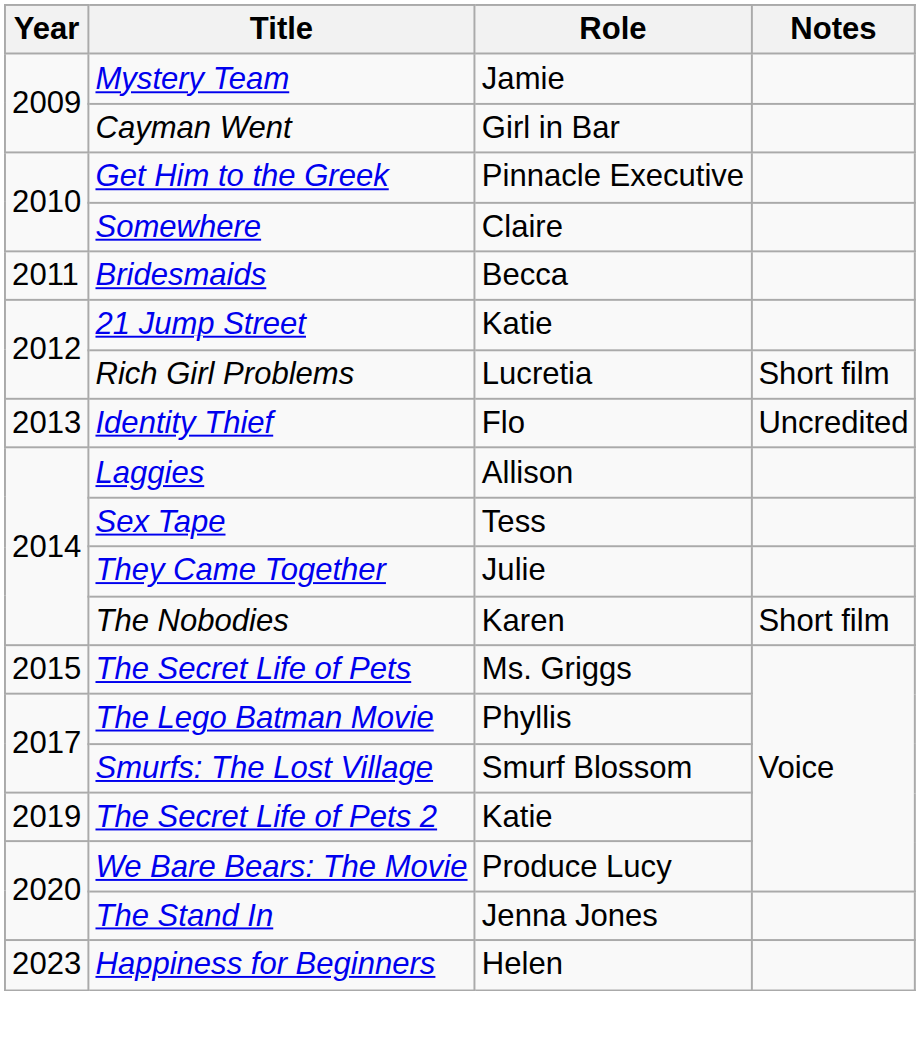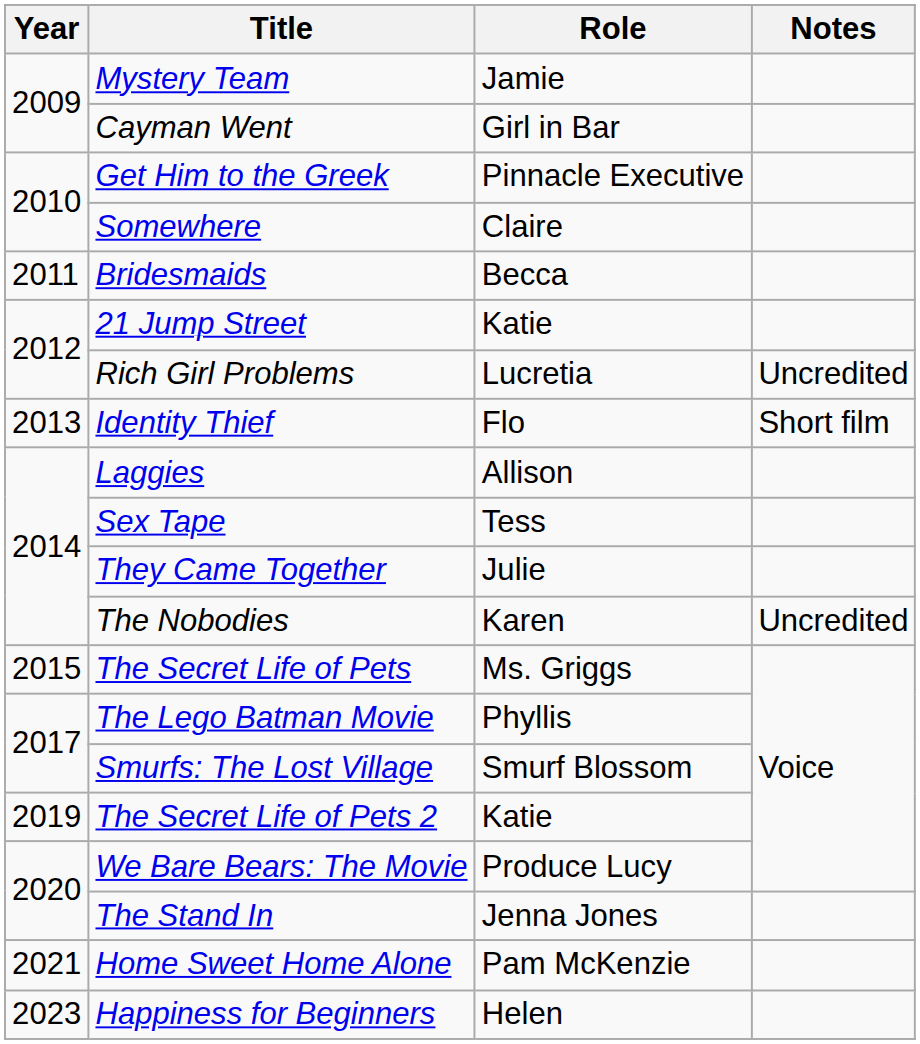 <table class="wikitable sortable">
 <tr>
 <th>Year</th>
 <th>Title</th>
 <th>Role</th>
 <th class="unsortable">Notes</th>
 </tr>
 <tr>
 <td rowspan="2">2009</td>
 <td><em><a href='#'>Mystery Team</a></em></td>
 <td>Jamie</td>
 <td></td>
 </tr>
 <tr>
 <td><em>Cayman Went</em></td>
 <td>Girl in Bar</td>
 <td></td>
 </tr>
 <tr>
 <td rowspan="2">2010</td>
 <td><em><a href='#'>Get Him to the Greek</a></em></td>
 <td>Pinnacle Executive</td>
 <td></td>
 </tr>
 <tr>
 <td><em><a href='#'>Somewhere</a></em></td>
 <td>Claire</td>
 <td></td>
 </tr>
 <tr>
 <td>2011</td>
 <td><em><a href='#'>Bridesmaids</a></em></td>
 <td>Becca</td>
 <td></td>
 </tr>
 <tr>
 <td rowspan="2">2012</td>
 <td><em><a href='#'>21 Jump Street</a></em></td>
 <td>Katie</td>
 <td></td>
 </tr>
 <tr>
 <td><em>Rich Girl Problems</em></td>
 <td>Lucretia</td>
-<td>Short film</td>
+<td>Uncredited</td>
 </tr>
 <tr>
 <td>2013</td>
 <td><em><a href='#'>Identity Thief</a></em></td>
 <td>Flo</td>
-<td>Uncredited</td>
+<td>Short film</td>
 </tr>
 <tr>
 <td rowspan="4">2014</td>
 <td><em><a href='#'>Laggies</a></em></td>
 <td>Allison</td>
 <td></td>
 </tr>
 <tr>
 <td><em><a href='#'>Sex Tape</a></em></td>
 <td>Tess</td>
 <td></td>
 </tr>
 <tr>
 <td><em><a href='#'>They Came Together</a></em></td>
 <td>Julie</td>
 <td></td>
 </tr>
 <tr>
 <td><em>The Nobodies</em></td>
 <td>Karen</td>
-<td>Short film</td>
+<td>Uncredited</td>
 </tr>
 <tr>
 <td>2015</td>
 <td><em><a href='#'>The Secret Life of Pets</a></em></td>
 <td>Ms. Griggs</td>
 <td rowspan="5">Voice</td>
 </tr>
 <tr>
 <td rowspan="2">2017</td>
 <td><em><a href='#'>The Lego Batman Movie</a></em></td>
 <td>Phyllis</td>
 </tr>
 <tr>
 <td><em><a href='#'>Smurfs: The Lost Village</a></em></td>
 <td>Smurf Blossom</td>
 </tr>
 <tr>
 <td>2019</td>
 <td><em><a href='#'>The Secret Life of Pets 2</a></em></td>
 <td>Katie</td>
 </tr>
 <tr>
 <td rowspan="2">2020</td>
 <td><em><a href='#'>We Bare Bears: The Movie</a></em></td>
 <td>Produce Lucy</td>
 </tr>
 <tr>
 <td><em><a href='#'>The Stand In</a></em></td>
 <td>Jenna Jones</td>
 <td></td>
 </tr>
 <tr>
+<td>2021</td>
+<td><em><a href='#'>Home Sweet Home Alone</a></em></td>
+<td>Pam McKenzie</td>
+<td></td>
+</tr>
+<tr>
 <td>2023</td>
 <td><em><a href='#'>Happiness for Beginners</a></em></td>
 <td>Helen</td>
 <td></td>
 </tr>
 </table>
